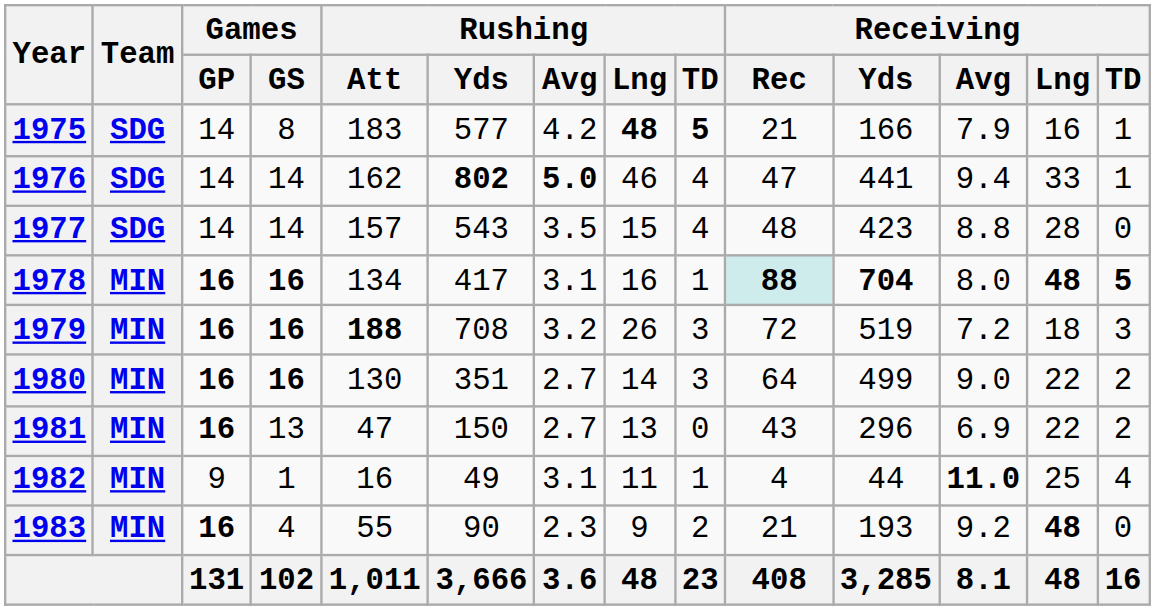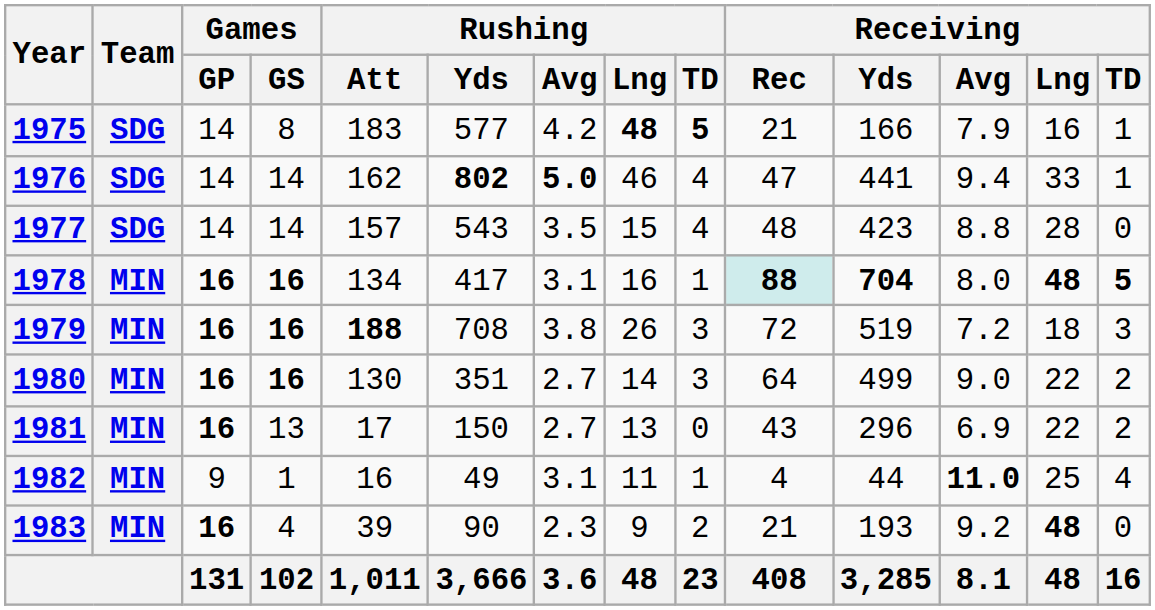 <table class="wikitable" style="text-align:center;">
 <tr>
 <th rowspan="2">Year</th>
 <th rowspan="2">Team</th>
 <th colspan="2">Games</th>
 <th colspan="5">Rushing</th>
 <th colspan="5">Receiving</th>
 </tr>
 <tr>
 <th>GP</th>
 <th>GS</th>
 <th>Att</th>
 <th>Yds</th>
 <th>Avg</th>
 <th>Lng</th>
 <th>TD</th>
 <th>Rec</th>
 <th>Yds</th>
 <th>Avg</th>
 <th>Lng</th>
 <th>TD</th>
 </tr>
 <tr>
 <th><a href='#'>1975</a></th>
 <th><a href='#'>SDG</a></th>
 <td>14</td>
 <td>8</td>
 <td>183</td>
 <td>577</td>
 <td>4.2</td>
 <td><strong>48</strong></td>
 <td><strong>5</strong></td>
 <td>21</td>
 <td>166</td>
 <td>7.9</td>
 <td>16</td>
 <td>1</td>
 </tr>
 <tr>
 <th><a href='#'>1976</a></th>
 <th><a href='#'>SDG</a></th>
 <td>14</td>
 <td>14</td>
 <td>162</td>
 <td><strong>802</strong></td>
 <td><strong>5.0</strong></td>
 <td>46</td>
 <td>4</td>
 <td>47</td>
 <td>441</td>
 <td>9.4</td>
 <td>33</td>
 <td>1</td>
 </tr>
 <tr>
 <th><a href='#'>1977</a></th>
 <th><a href='#'>SDG</a></th>
 <td>14</td>
 <td>14</td>
 <td>157</td>
 <td>543</td>
 <td>3.5</td>
 <td>15</td>
 <td>4</td>
 <td>48</td>
 <td>423</td>
 <td>8.8</td>
 <td>28</td>
 <td>0</td>
 </tr>
 <tr>
 <th><a href='#'>1978</a></th>
 <th><a href='#'>MIN</a></th>
 <td><strong>16</strong></td>
 <td><strong>16</strong></td>
 <td>134</td>
 <td>417</td>
 <td>3.1</td>
 <td>16</td>
 <td>1</td>
 <td style="background:#cfecec; width:3em;"><strong>88</strong></td>
 <td><strong>704</strong></td>
 <td>8.0</td>
 <td><strong>48</strong></td>
 <td><strong>5</strong></td>
 </tr>
 <tr>
 <th><a href='#'>1979</a></th>
 <th><a href='#'>MIN</a></th>
 <td><strong>16</strong></td>
 <td><strong>16</strong></td>
 <td><strong>188</strong></td>
 <td>708</td>
-<td>3.2</td>
+<td>3.8</td>
 <td>26</td>
 <td>3</td>
 <td>72</td>
 <td>519</td>
 <td>7.2</td>
 <td>18</td>
 <td>3</td>
 </tr>
 <tr>
 <th><a href='#'>1980</a></th>
 <th><a href='#'>MIN</a></th>
 <td><strong>16</strong></td>
 <td><strong>16</strong></td>
 <td>130</td>
 <td>351</td>
 <td>2.7</td>
 <td>14</td>
 <td>3</td>
 <td>64</td>
 <td>499</td>
 <td>9.0</td>
 <td>22</td>
 <td>2</td>
 </tr>
 <tr>
 <th><a href='#'>1981</a></th>
 <th><a href='#'>MIN</a></th>
 <td><strong>16</strong></td>
 <td>13</td>
-<td>47</td>
+<td>17</td>
 <td>150</td>
 <td>2.7</td>
 <td>13</td>
 <td>0</td>
 <td>43</td>
 <td>296</td>
 <td>6.9</td>
 <td>22</td>
 <td>2</td>
 </tr>
 <tr>
 <th><a href='#'>1982</a></th>
 <th><a href='#'>MIN</a></th>
 <td>9</td>
 <td>1</td>
 <td>16</td>
 <td>49</td>
 <td>3.1</td>
 <td>11</td>
 <td>1</td>
 <td>4</td>
 <td>44</td>
 <td><strong>11.0</strong></td>
 <td>25</td>
 <td>4</td>
 </tr>
 <tr>
 <th><a href='#'>1983</a></th>
 <th><a href='#'>MIN</a></th>
 <td><strong>16</strong></td>
 <td>4</td>
-<td>55</td>
+<td>39</td>
 <td>90</td>
 <td>2.3</td>
 <td>9</td>
 <td>2</td>
 <td>21</td>
 <td>193</td>
 <td>9.2</td>
 <td><strong>48</strong></td>
 <td>0</td>
 </tr>
 <tr>
 <th colspan="2"></th>
 <th>131</th>
 <th>102</th>
 <th>1,011</th>
 <th>3,666</th>
 <th>3.6</th>
 <th>48</th>
 <th>23</th>
 <th>408</th>
 <th>3,285</th>
 <th>8.1</th>
 <th>48</th>
 <th>16</th>
 </tr>
 </table>
